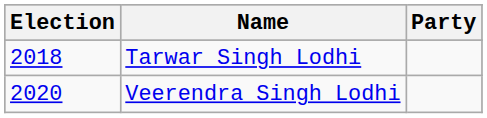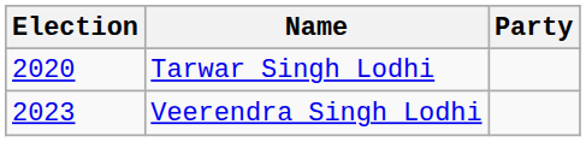 <table class="wikitable sortable">
 <tr>
 <th>Election</th>
 <th>Name</th>
 <th colspan=2>Party</th>
 </tr>
 <tr>
-<td><a href='#'>2018</a></td>
+<td><a href='#'>2020</a></td>
 <td><a href='#'>Tarwar Singh Lodhi</a></td>
 <td></td>
 </tr>
 <tr>
-<td><a href='#'>2020</a></td>
+<td><a href='#'>2023</a></td>
 <td><a href='#'>Veerendra Singh Lodhi</a></td>
 <td></td>
 </tr>
 </table>
